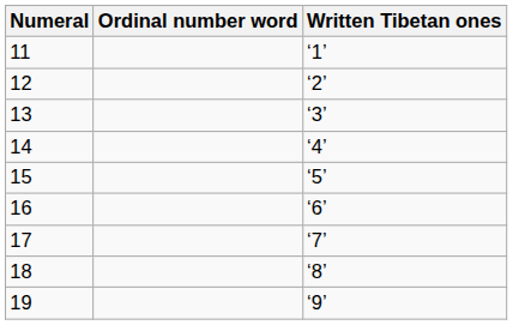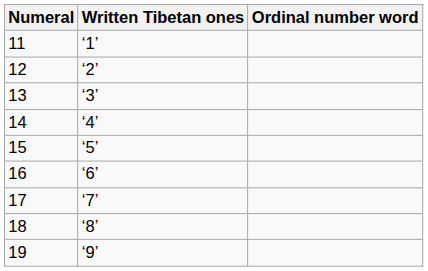 <table class="wikitable">
 <tr>
 <th>Numeral</th>
+<th>Written Tibetan ones</th>
 <th>Ordinal number word</th>
-<th>Written Tibetan ones</th>
 </tr>
 <tr>
 <td>11</td>
+<td> ‘1’</td>
 <td></td>
-<td> ‘1’</td>
 </tr>
 <tr>
 <td>12</td>
+<td> ‘2’</td>
 <td></td>
-<td> ‘2’</td>
 </tr>
 <tr>
 <td>13</td>
+<td> ‘3’</td>
 <td></td>
-<td> ‘3’</td>
 </tr>
 <tr>
 <td>14</td>
+<td> ‘4’</td>
 <td></td>
-<td> ‘4’</td>
 </tr>
 <tr>
 <td>15</td>
+<td> ‘5’</td>
 <td></td>
-<td> ‘5’</td>
 </tr>
 <tr>
 <td>16</td>
+<td> ‘6’</td>
 <td></td>
-<td> ‘6’</td>
 </tr>
 <tr>
 <td>17</td>
+<td> ‘7’</td>
 <td></td>
-<td> ‘7’</td>
 </tr>
 <tr>
 <td>18</td>
+<td> ‘8’</td>
 <td></td>
-<td> ‘8’</td>
 </tr>
 <tr>
 <td>19</td>
+<td> ‘9’</td>
 <td></td>
-<td> ‘9’</td>
 </tr>
 </table>
